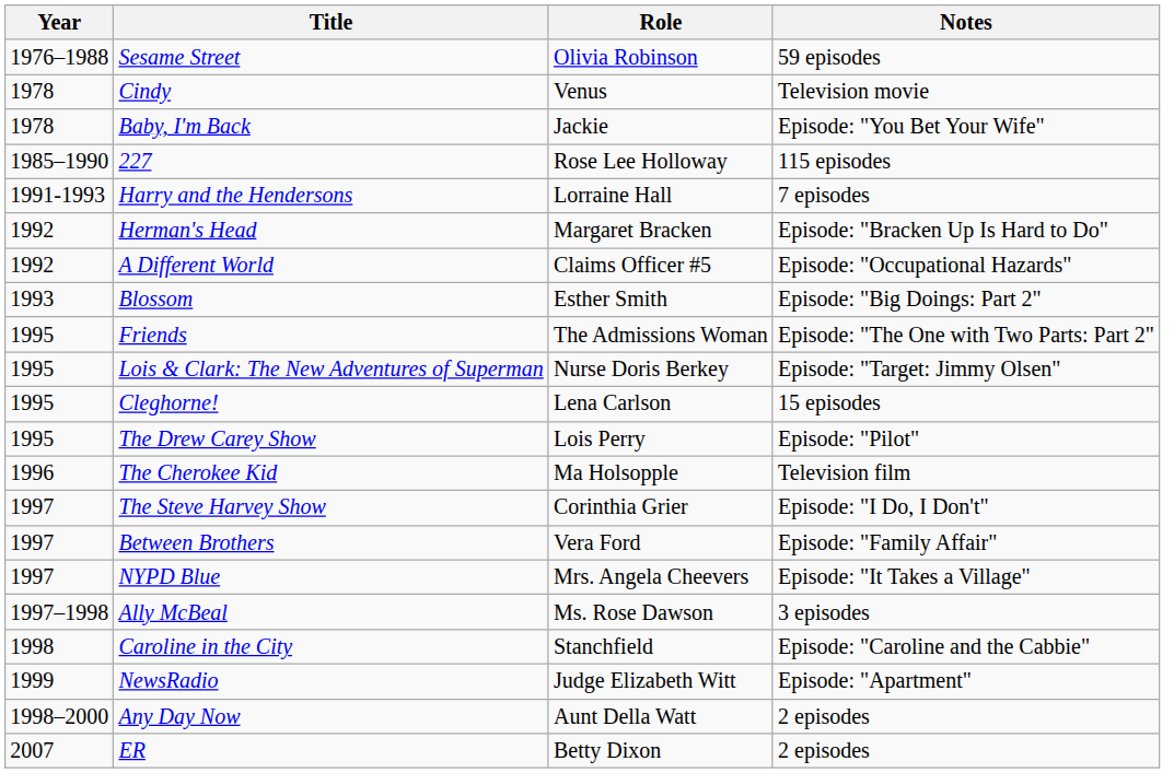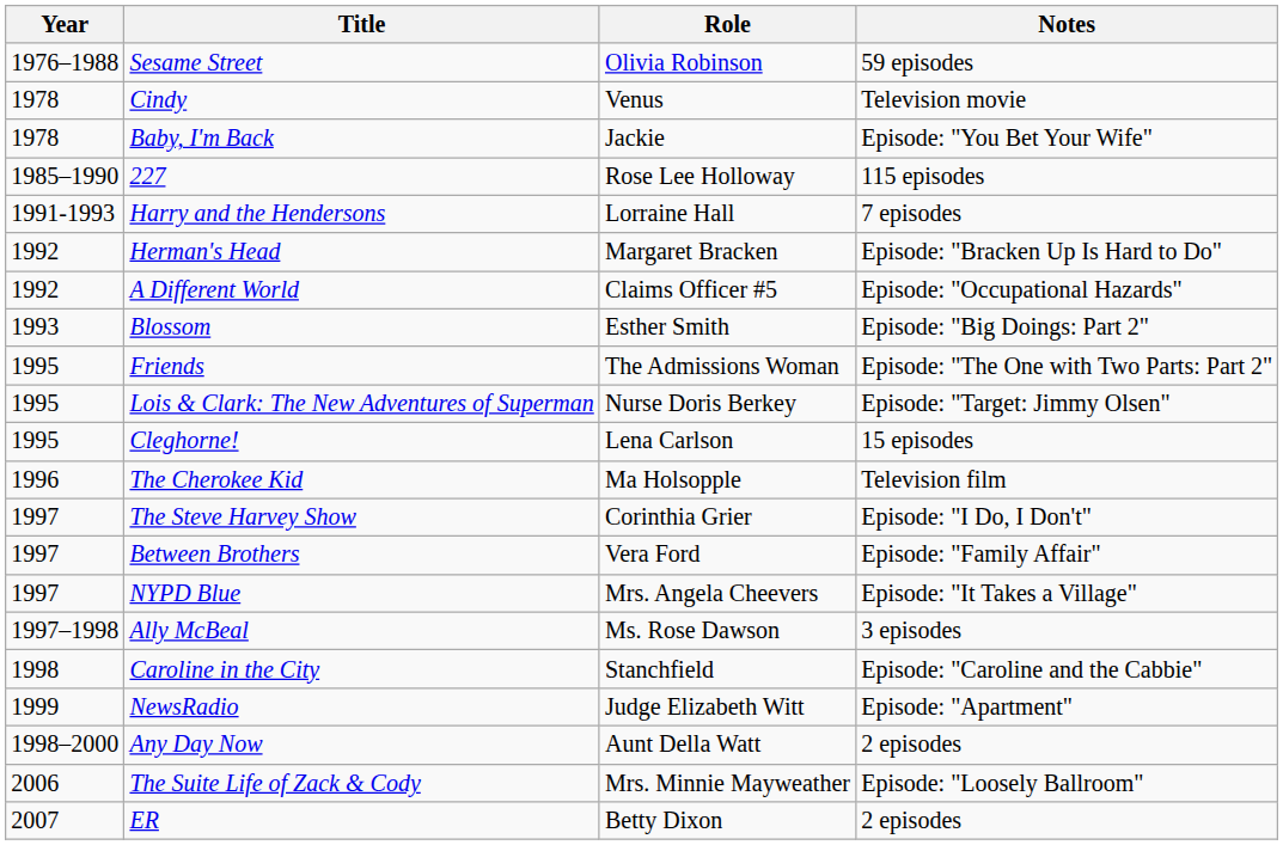 <table class="wikitable sortable">
 <tr>
 <th>Year</th>
 <th>Title</th>
 <th>Role</th>
 <th class="unsortable">Notes</th>
 </tr>
 <tr>
 <td>1976–1988</td>
 <td><em><a href='#'>Sesame Street</a></em></td>
 <td><a href='#'>Olivia Robinson</a></td>
 <td>59 episodes</td>
 </tr>
 <tr>
 <td>1978</td>
 <td><em><a href='#'>Cindy</a></em></td>
 <td>Venus</td>
 <td>Television movie</td>
 </tr>
 <tr>
 <td>1978</td>
 <td><em><a href='#'>Baby, I'm Back</a></em></td>
 <td>Jackie</td>
 <td>Episode: "You Bet Your Wife"</td>
 </tr>
 <tr>
 <td>1985–1990</td>
 <td><em><a href='#'>227</a></em></td>
 <td>Rose Lee Holloway</td>
 <td>115 episodes</td>
 </tr>
 <tr>
 <td>1991-1993</td>
 <td><em><a href='#'>Harry and the Hendersons</a></em></td>
 <td>Lorraine Hall</td>
 <td>7 episodes</td>
 </tr>
 <tr>
 <td>1992</td>
 <td><em><a href='#'>Herman's Head</a></em></td>
 <td>Margaret Bracken</td>
 <td>Episode: "Bracken Up Is Hard to Do"</td>
 </tr>
 <tr>
 <td>1992</td>
 <td><em><a href='#'>A Different World</a></em></td>
 <td>Claims Officer #5</td>
 <td>Episode: "Occupational Hazards"</td>
 </tr>
 <tr>
 <td>1993</td>
 <td><em><a href='#'>Blossom</a></em></td>
 <td>Esther Smith</td>
 <td>Episode: "Big Doings: Part 2"</td>
 </tr>
 <tr>
 <td>1995</td>
 <td><em><a href='#'>Friends</a></em></td>
 <td>The Admissions Woman</td>
 <td>Episode: "The One with Two Parts: Part 2"</td>
 </tr>
 <tr>
 <td>1995</td>
 <td><em><a href='#'>Lois & Clark: The New Adventures of Superman</a></em></td>
 <td>Nurse Doris Berkey</td>
 <td>Episode: "Target: Jimmy Olsen"</td>
 </tr>
 <tr>
 <td>1995</td>
 <td><em><a href='#'>Cleghorne!</a></em></td>
 <td>Lena Carlson</td>
 <td>15 episodes</td>
 </tr>
 <tr>
-<td>1995</td>
-<td><em><a href='#'>The Drew Carey Show</a></em></td>
-<td>Lois Perry</td>
-<td>Episode: "Pilot"</td>
-</tr>
-<tr>
 <td>1996</td>
 <td><em><a href='#'>The Cherokee Kid</a></em></td>
 <td>Ma Holsopple</td>
 <td>Television film</td>
 </tr>
 <tr>
 <td>1997</td>
 <td><em><a href='#'>The Steve Harvey Show</a></em></td>
 <td>Corinthia Grier</td>
 <td>Episode: "I Do, I Don't"</td>
 </tr>
 <tr>
 <td>1997</td>
 <td><em><a href='#'>Between Brothers</a></em></td>
 <td>Vera Ford</td>
 <td>Episode: "Family Affair"</td>
 </tr>
 <tr>
 <td>1997</td>
 <td><em><a href='#'>NYPD Blue</a></em></td>
 <td>Mrs. Angela Cheevers</td>
 <td>Episode: "It Takes a Village"</td>
 </tr>
 <tr>
 <td>1997–1998</td>
 <td><em><a href='#'>Ally McBeal</a></em></td>
 <td>Ms. Rose Dawson</td>
 <td>3 episodes</td>
 </tr>
 <tr>
 <td>1998</td>
 <td><em><a href='#'>Caroline in the City</a></em></td>
 <td>Stanchfield</td>
 <td>Episode: "Caroline and the Cabbie"</td>
 </tr>
 <tr>
 <td>1999</td>
 <td><em><a href='#'>NewsRadio</a></em></td>
 <td>Judge Elizabeth Witt</td>
 <td>Episode: "Apartment"</td>
 </tr>
 <tr>
 <td>1998–2000</td>
 <td><em><a href='#'>Any Day Now</a></em></td>
 <td>Aunt Della Watt</td>
 <td>2 episodes</td>
 </tr>
 <tr>
+<td>2006</td>
+<td><em><a href='#'>The Suite Life of Zack & Cody</a></em></td>
+<td>Mrs. Minnie Mayweather</td>
+<td>Episode: "Loosely Ballroom"</td>
+</tr>
+<tr>
 <td>2007</td>
 <td><em><a href='#'>ER</a></em></td>
 <td>Betty Dixon</td>
 <td>2 episodes</td>
 </tr>
 </table>
